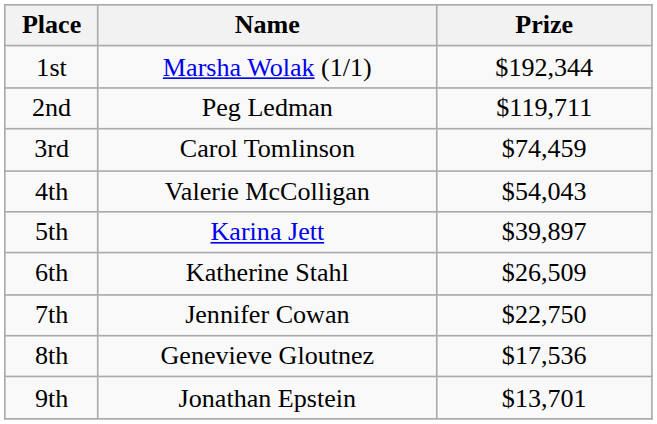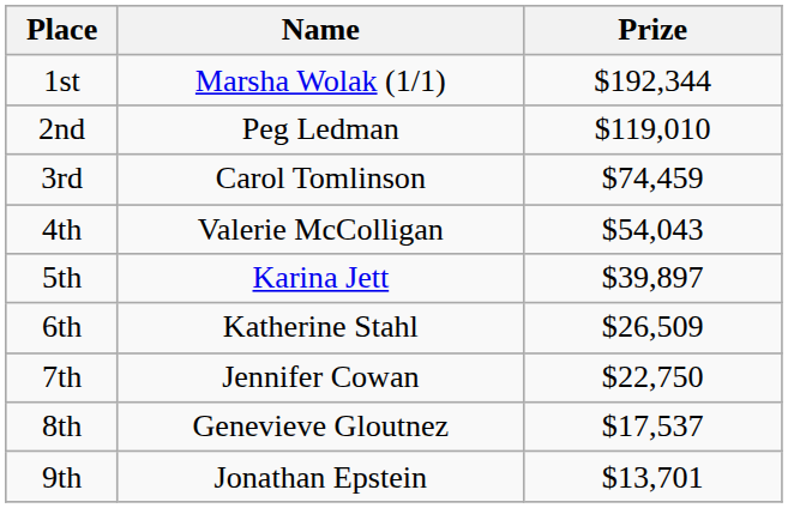 <table class="wikitable">
 <tr>
 <th width="50">Place</th>
 <th width="200">Name</th>
 <th width="125">Prize</th>
 </tr>
 <tr>
 <td align = "center">1st</td>
 <td align = "center"><a href='#'>Marsha Wolak</a> (1/1)</td>
 <td align = "center">$192,344</td>
 </tr>
 <tr>
 <td align = "center">2nd</td>
 <td align = "center">Peg Ledman</td>
-<td align = "center">$119,711</td>
+<td align = "center">$119,010</td>
 </tr>
 <tr>
 <td align = "center">3rd</td>
 <td align = "center">Carol Tomlinson</td>
 <td align = "center">$74,459</td>
 </tr>
 <tr>
 <td align = "center">4th</td>
 <td align = "center">Valerie McColligan</td>
 <td align = "center">$54,043</td>
 </tr>
 <tr>
 <td align = "center">5th</td>
 <td align = "center"><a href='#'>Karina Jett</a></td>
 <td align = "center">$39,897</td>
 </tr>
 <tr>
 <td align = "center">6th</td>
 <td align = "center">Katherine Stahl</td>
 <td align = "center">$26,509</td>
 </tr>
 <tr>
 <td align = "center">7th</td>
 <td align = "center">Jennifer Cowan</td>
 <td align = "center">$22,750</td>
 </tr>
 <tr>
 <td align = "center">8th</td>
 <td align = "center">Genevieve Gloutnez</td>
-<td align = "center">$17,536</td>
+<td align = "center">$17,537</td>
 </tr>
 <tr>
 <td align = "center">9th</td>
 <td align = "center">Jonathan Epstein</td>
 <td align = "center">$13,701</td>
 </tr>
 </table>
